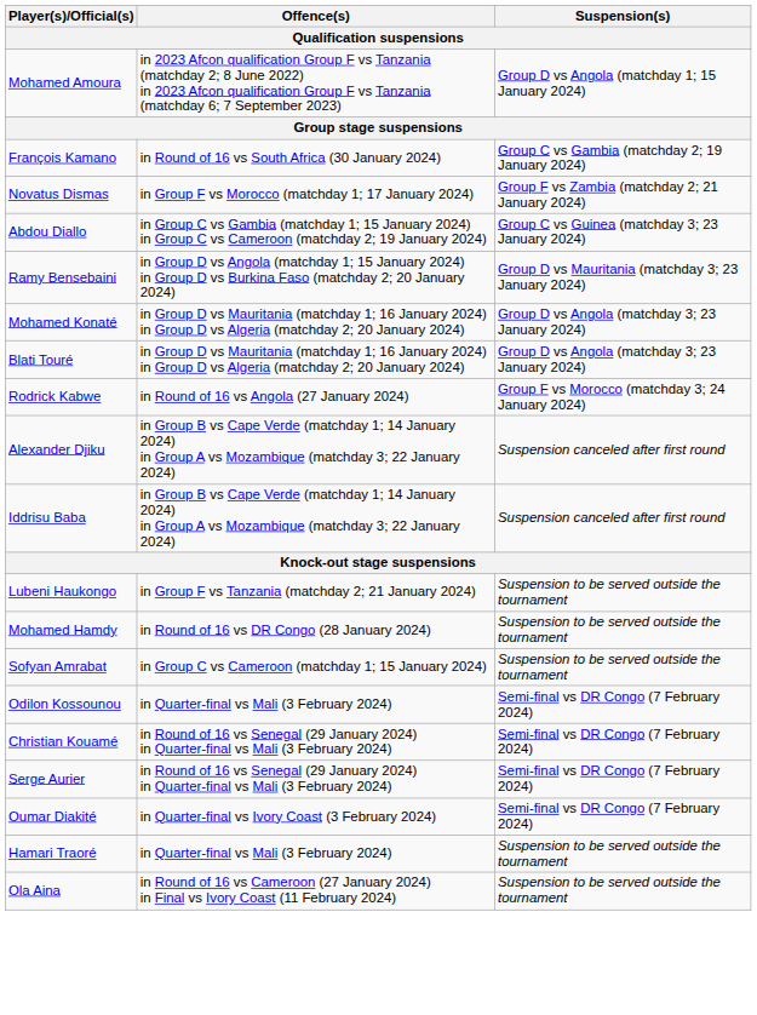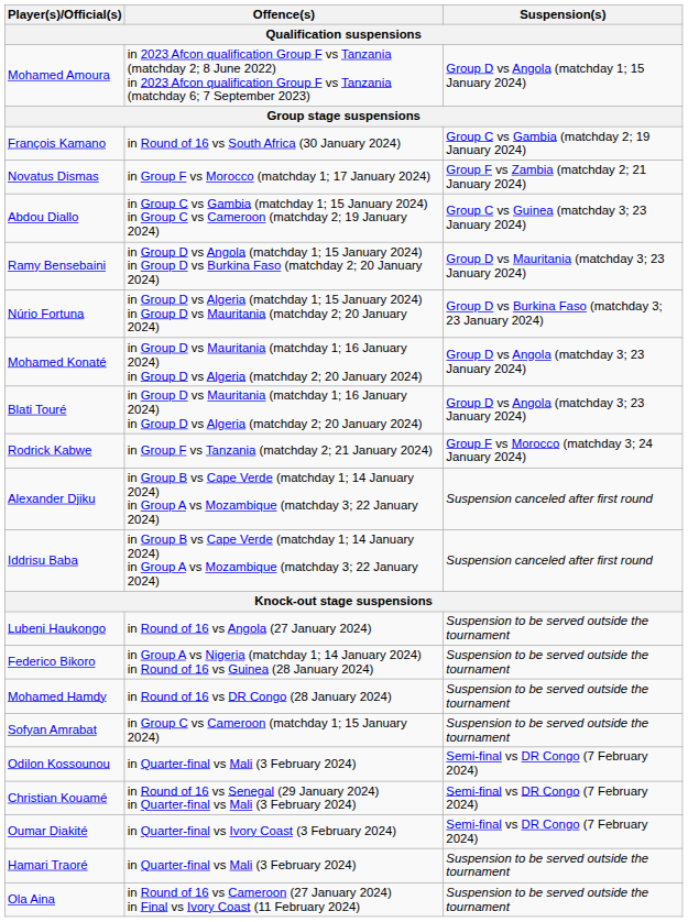 <table class="wikitable sortable plainrowheaders">
 <tr>
 <th>Player(s)/Official(s)</th>
 <th>Offence(s)</th>
 <th>Suspension(s)</th>
 </tr>
 <tr>
 <th colspan=3>Qualification suspensions</th>
 </tr>
 <tr>
 <td> <a href='#'>Mohamed Amoura</a></td>
 <td> in <a href='#'>2023 Afcon qualification Group F</a> vs <a href='#'>Tanzania</a> (matchday 2; 8 June 2022)<br> in <a href='#'>2023 Afcon qualification Group F</a> vs <a href='#'>Tanzania</a> (matchday 6; 7 September 2023)</td>
 <td><a href='#'>Group D</a> vs <a href='#'>Angola</a> (matchday 1; 15 January 2024)</td>
 </tr>
 <tr>
 <th colspan=3>Group stage suspensions</th>
 </tr>
 <tr>
 <td> <a href='#'>François Kamano</a></td>
 <td>  in <a href='#'>Round of 16</a> vs <a href='#'>South Africa</a> (30 January 2024)</td>
 <td><a href='#'>Group C</a> vs <a href='#'>Gambia</a> (matchday 2; 19 January 2024)</td>
 </tr>
 <tr>
 <td> <a href='#'>Novatus Dismas</a></td>
 <td> in <a href='#'>Group F</a> vs <a href='#'>Morocco</a> (matchday 1; 17 January 2024)</td>
 <td><a href='#'>Group F</a> vs <a href='#'>Zambia</a> (matchday 2; 21 January 2024)</td>
 </tr>
 <tr>
 <td> <a href='#'>Abdou Diallo</a></td>
 <td> in <a href='#'>Group C</a> vs <a href='#'>Gambia</a> (matchday 1; 15 January 2024)<br> in <a href='#'>Group C</a> vs <a href='#'>Cameroon</a> (matchday 2; 19 January 2024)</td>
 <td><a href='#'>Group C</a> vs <a href='#'>Guinea</a> (matchday 3; 23 January 2024)</td>
 </tr>
 <tr>
 <td> <a href='#'>Ramy Bensebaini</a></td>
 <td> in <a href='#'>Group D</a> vs <a href='#'>Angola</a> (matchday 1; 15 January 2024)<br> in <a href='#'>Group D</a> vs <a href='#'>Burkina Faso</a> (matchday 2; 20 January 2024)</td>
 <td><a href='#'>Group D</a> vs <a href='#'>Mauritania</a> (matchday 3; 23 January 2024)</td>
 </tr>
 <tr>
+<td> <a href='#'>Núrio Fortuna</a></td>
+<td> in <a href='#'>Group D</a> vs <a href='#'>Algeria</a> (matchday 1; 15 January 2024)<br> in <a href='#'>Group D</a> vs <a href='#'>Mauritania</a> (matchday 2; 20 January 2024)</td>
+<td><a href='#'>Group D</a> vs <a href='#'>Burkina Faso</a> (matchday 3; 23 January 2024)</td>
+</tr>
+<tr>
 <td> <a href='#'>Mohamed Konaté</a></td>
 <td> in <a href='#'>Group D</a> vs <a href='#'>Mauritania</a> (matchday 1; 16 January 2024)<br> in <a href='#'>Group D</a> vs <a href='#'>Algeria</a> (matchday 2; 20 January 2024)</td>
 <td><a href='#'>Group D</a> vs <a href='#'>Angola</a> (matchday 3; 23 January 2024)</td>
 </tr>
 <tr>
 <td> <a href='#'>Blati Touré</a></td>
 <td> in <a href='#'>Group D</a> vs <a href='#'>Mauritania</a> (matchday 1; 16 January 2024)<br> in <a href='#'>Group D</a> vs <a href='#'>Algeria</a> (matchday 2; 20 January 2024)</td>
 <td><a href='#'>Group D</a> vs <a href='#'>Angola</a> (matchday 3; 23 January 2024)</td>
 </tr>
 <tr>
 <td> <a href='#'>Rodrick Kabwe</a></td>
-<td> in <a href='#'>Round of 16</a> vs <a href='#'>Angola</a> (27 January 2024)</td>
+<td> in <a href='#'>Group F</a> vs <a href='#'>Tanzania</a> (matchday 2; 21 January 2024)</td>
 <td><a href='#'>Group F</a> vs <a href='#'>Morocco</a> (matchday 3; 24 January 2024)</td>
 </tr>
 <tr>
 <td> <a href='#'>Alexander Djiku</a></td>
 <td> in <a href='#'>Group B</a> vs <a href='#'>Cape Verde</a> (matchday 1; 14 January 2024)<br> in <a href='#'>Group A</a> vs <a href='#'>Mozambique</a> (matchday 3; 22 January 2024)</td>
 <td><em>Suspension canceled after first round</em></td>
 </tr>
 <tr>
 <td> <a href='#'>Iddrisu Baba</a></td>
 <td> in <a href='#'>Group B</a> vs <a href='#'>Cape Verde</a> (matchday 1; 14 January 2024)<br> in <a href='#'>Group A</a> vs <a href='#'>Mozambique</a> (matchday 3; 22 January 2024)</td>
 <td><em>Suspension canceled after first round</em></td>
 </tr>
 <tr>
 <th colspan=3>Knock-out stage suspensions</th>
 </tr>
 <tr>
 <td> <a href='#'>Lubeni Haukongo</a></td>
-<td> in <a href='#'>Group F</a> vs <a href='#'>Tanzania</a> (matchday 2; 21 January 2024)</td>
+<td> in <a href='#'>Round of 16</a> vs <a href='#'>Angola</a> (27 January 2024)</td>
+<td><em>Suspension to be served outside the tournament</em></td>
+</tr>
+<tr>
+<td> <a href='#'>Federico Bikoro</a></td>
+<td> in <a href='#'>Group A</a> vs <a href='#'>Nigeria</a> (matchday 1; 14 January 2024)<br> in <a href='#'>Round of 16</a> vs <a href='#'>Guinea</a> (28 January 2024)</td>
 <td><em>Suspension to be served outside the tournament</em></td>
 </tr>
 <tr>
 <td> <a href='#'>Mohamed Hamdy</a></td>
 <td> in <a href='#'>Round of 16</a> vs <a href='#'>DR Congo</a> (28 January 2024)</td>
 <td><em>Suspension to be served outside the tournament</em></td>
 </tr>
 <tr>
 <td> <a href='#'>Sofyan Amrabat</a></td>
 <td> in <a href='#'>Group C</a> vs <a href='#'>Cameroon</a> (matchday 1; 15 January 2024)</td>
 <td><em>Suspension to be served outside the tournament</em></td>
 </tr>
 <tr>
 <td> <a href='#'>Odilon Kossounou</a></td>
 <td> in <a href='#'>Quarter-final</a> vs <a href='#'>Mali</a> (3 February 2024)</td>
 <td><a href='#'>Semi-final</a> vs <a href='#'>DR Congo</a> (7 February 2024)</td>
 </tr>
 <tr>
 <td> <a href='#'>Christian Kouamé</a></td>
 <td> in <a href='#'>Round of 16</a> vs <a href='#'>Senegal</a> (29 January 2024)<br> in <a href='#'>Quarter-final</a> vs <a href='#'>Mali</a> (3 February 2024)</td>
 <td><a href='#'>Semi-final</a> vs <a href='#'>DR Congo</a> (7 February 2024)</td>
 </tr>
 <tr>
-<td> <a href='#'>Serge Aurier</a></td>
-<td> in <a href='#'>Round of 16</a> vs <a href='#'>Senegal</a> (29 January 2024)<br> in <a href='#'>Quarter-final</a> vs <a href='#'>Mali</a> (3 February 2024)</td>
-<td><a href='#'>Semi-final</a> vs <a href='#'>DR Congo</a> (7 February 2024)</td>
-</tr>
-<tr>
 <td> <a href='#'>Oumar Diakité</a></td>
 <td> in <a href='#'>Quarter-final</a> vs <a href='#'>Ivory Coast</a> (3 February 2024)</td>
 <td><a href='#'>Semi-final</a> vs <a href='#'>DR Congo</a> (7 February 2024)</td>
 </tr>
 <tr>
 <td> <a href='#'>Hamari Traoré</a></td>
 <td> in <a href='#'>Quarter-final</a> vs <a href='#'>Mali</a> (3 February 2024)</td>
 <td><em>Suspension to be served outside the tournament</em></td>
 </tr>
 <tr>
 <td> <a href='#'>Ola Aina</a></td>
 <td> in <a href='#'>Round of 16</a> vs <a href='#'>Cameroon</a> (27 January 2024)<br> in <a href='#'>Final</a> vs <a href='#'>Ivory Coast</a> (11 February 2024)</td>
 <td><em>Suspension to be served outside the tournament</em></td>
 </tr>
 </table>
